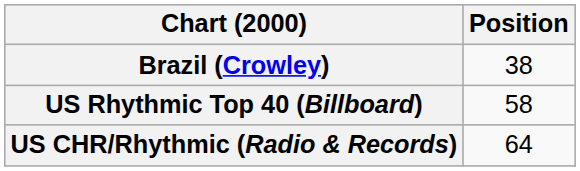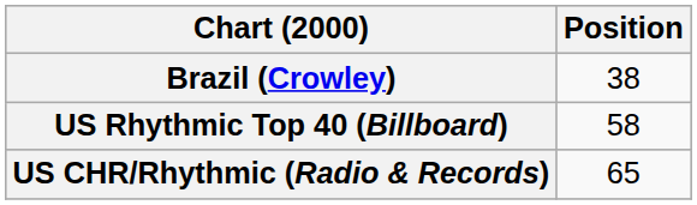 <table class="wikitable sortable plainrowheaders" style="text-align:center">
 <tr>
 <th>Chart (2000)</th>
 <th>Position</th>
 </tr>
 <tr>
 <th scope="row">Brazil (<a href='#'>Crowley</a>)</th>
 <td>38</td>
 </tr>
 <tr>
 <th scope="row">US Rhythmic Top 40 (<em>Billboard</em>)</th>
 <td>58</td>
 </tr>
 <tr>
 <th scope="row">US CHR/Rhythmic (<em>Radio & Records</em>)</th>
-<td>64</td>
+<td>65</td>
 </tr>
 </table>
